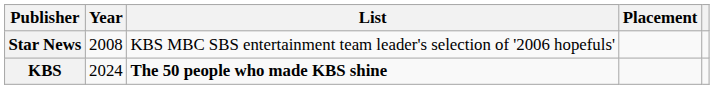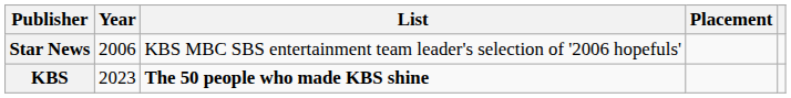 <table class="wikitable plainrowheaders">
 <tr>
 <th scope="col">Publisher</th>
 <th scope="col">Year</th>
 <th scope="col">List</th>
 <th scope="col">Placement</th>
 <th scope="col" class="unsortable"></th>
 </tr>
 <tr>
 <th scope="row">Star News</th>
-<td>2008</td>
+<td>2006</td>
 <td>KBS MBC SBS entertainment team leader's selection of '2006 hopefuls'</td>
 <td></td>
 <td></td>
 </tr>
 <tr>
 <th scope="row">KBS</th>
-<td>2024</td>
+<td>2023</td>
 <td><strong>The 50 people who made KBS shine</strong></td>
 <td></td>
 <td></td>
 </tr>
 </table>
